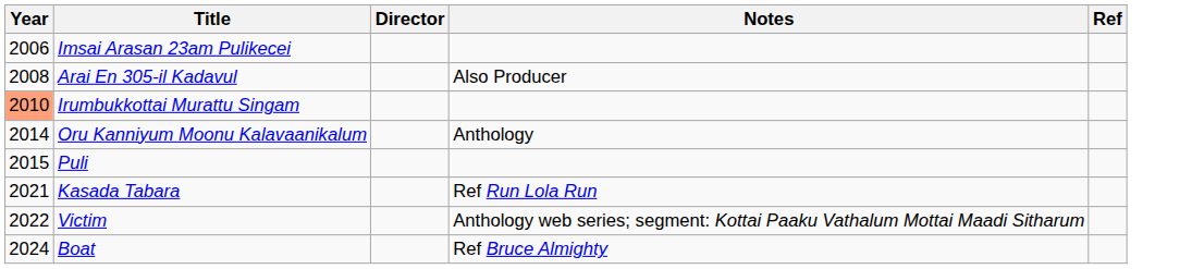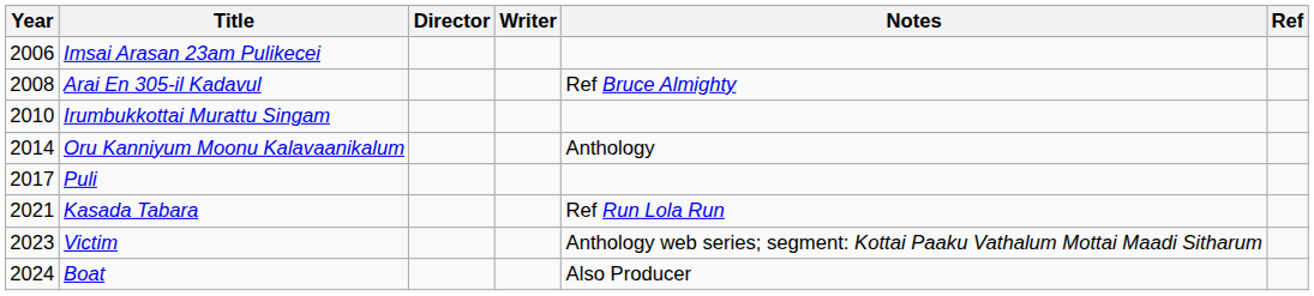 <table class="wikitable sortable">
 <tr>
 <th>Year</th>
 <th>Title</th>
 <th>Director</th>
+<th>Writer</th>
 <th>Notes</th>
 <th>Ref</th>
 </tr>
 <tr>
 <td>2006</td>
 <td><em><a href='#'>Imsai Arasan 23am Pulikecei</a></em></td>
 <td></td>
 <td></td>
 <td></td>
+<td></td>
 </tr>
 <tr>
 <td>2008</td>
 <td><em><a href='#'>Arai En 305-il Kadavul</a></em></td>
 <td></td>
-<td>Also Producer</td>
+<td></td>
+<td>Ref <em><a href='#'>Bruce Almighty</a></em></td>
 <td></td>
 </tr>
 <tr>
-<td style="background: lightsalmon;">2010</td>
+<td>2010</td>
 <td><em><a href='#'>Irumbukkottai Murattu Singam</a></em></td>
+<td></td>
 <td></td>
 <td></td>
 <td></td>
 </tr>
 <tr>
 <td>2014</td>
 <td><em><a href='#'>Oru Kanniyum Moonu Kalavaanikalum</a></em></td>
 <td></td>
+<td></td>
 <td>Anthology</td>
 <td></td>
 </tr>
 <tr>
-<td>2015</td>
+<td>2017</td>
 <td><em><a href='#'>Puli</a></em></td>
+<td></td>
 <td></td>
 <td></td>
 <td></td>
 </tr>
 <tr>
 <td>2021</td>
 <td><em><a href='#'>Kasada Tabara</a></em></td>
 <td></td>
+<td></td>
 <td>Ref <em><a href='#'>Run Lola Run</a></em></td>
 <td></td>
 </tr>
 <tr>
-<td>2022</td>
+<td>2023</td>
 <td><em><a href='#'>Victim</a></em></td>
+<td></td>
 <td></td>
 <td>Anthology web series; segment: <em>Kottai Paaku Vathalum Mottai Maadi Sitharum</em></td>
 <td></td>
 </tr>
 <tr>
 <td>2024</td>
 <td><em><a href='#'>Boat</a></em></td>
 <td></td>
-<td>Ref <em><a href='#'>Bruce Almighty</a></em></td>
+<td></td>
+<td>Also Producer</td>
 <td></td>
 </tr>
 </table>
